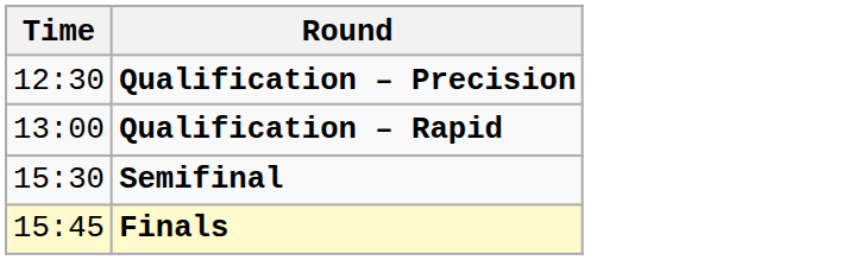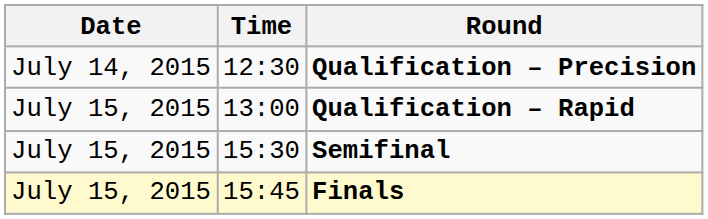 <table class="wikitable">
 <tr>
+<th>Date</th>
 <th>Time</th>
 <th>Round</th>
 </tr>
 <tr>
+<td>July 14, 2015</td>
 <td>12:30</td>
 <td><strong> Qualification – Precision</strong></td>
 </tr>
 <tr>
+<td>July 15, 2015</td>
 <td>13:00</td>
 <td><strong> Qualification – Rapid </strong></td>
 </tr>
 <tr>
+<td>July 15, 2015</td>
 <td>15:30</td>
 <td><strong> Semifinal </strong></td>
 </tr>
 <tr style=background:lemonchiffon>
+<td>July 15, 2015</td>
 <td>15:45</td>
 <td><strong>Finals</strong></td>
 </tr>
 </table>
